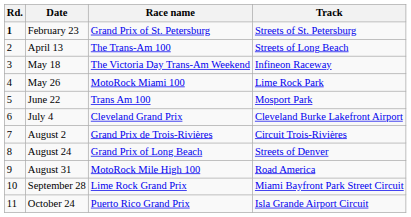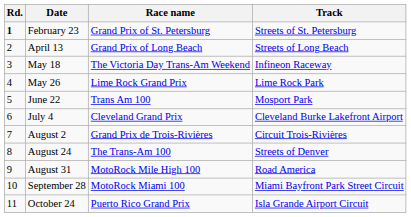 <table class="wikitable" style="font-size: 90%;">
 <tr>
 <th>Rd.</th>
 <th>Date</th>
 <th>Race name</th>
 <th>Track</th>
 </tr>
 <tr>
 <td><strong>1</strong></td>
 <td>February 23</td>
 <td><a href='#'>Grand Prix of St. Petersburg</a></td>
 <td> <a href='#'>Streets of St. Petersburg</a></td>
 </tr>
 <tr>
 <td>2</td>
 <td>April 13</td>
-<td><a href='#'>The Trans-Am 100</a></td>
+<td><a href='#'>Grand Prix of Long Beach</a></td>
 <td> <a href='#'>Streets of Long Beach</a></td>
 </tr>
 <tr>
 <td>3</td>
 <td>May 18</td>
 <td><a href='#'>The Victoria Day Trans-Am Weekend</a></td>
 <td> <a href='#'>Infineon Raceway</a></td>
 </tr>
 <tr>
 <td>4</td>
 <td>May 26</td>
-<td><a href='#'>MotoRock Miami 100</a></td>
+<td><a href='#'>Lime Rock Grand Prix</a></td>
 <td> <a href='#'>Lime Rock Park</a></td>
 </tr>
 <tr>
 <td>5</td>
 <td>June 22</td>
 <td><a href='#'>Trans Am 100</a></td>
 <td> <a href='#'>Mosport Park</a></td>
 </tr>
 <tr>
 <td>6</td>
 <td>July 4</td>
 <td><a href='#'>Cleveland Grand Prix</a></td>
 <td> <a href='#'>Cleveland Burke Lakefront Airport</a></td>
 </tr>
 <tr>
 <td>7</td>
 <td>August 2</td>
 <td><a href='#'>Grand Prix de Trois-Rivières</a></td>
 <td> <a href='#'>Circuit Trois-Rivières</a></td>
 </tr>
 <tr>
 <td>8</td>
 <td>August 24</td>
-<td><a href='#'>Grand Prix of Long Beach</a></td>
+<td><a href='#'>The Trans-Am 100</a></td>
 <td> <a href='#'>Streets of Denver</a></td>
 </tr>
 <tr>
 <td>9</td>
 <td>August 31</td>
 <td><a href='#'>MotoRock Mile High 100</a></td>
 <td> <a href='#'>Road America</a></td>
 </tr>
 <tr>
 <td>10</td>
 <td>September 28</td>
-<td><a href='#'>Lime Rock Grand Prix</a></td>
+<td><a href='#'>MotoRock Miami 100</a></td>
 <td> <a href='#'>Miami Bayfront Park Street Circuit</a></td>
 </tr>
 <tr>
 <td>11</td>
 <td>October 24</td>
 <td><a href='#'>Puerto Rico Grand Prix</a></td>
 <td> <a href='#'>Isla Grande Airport Circuit</a></td>
 </tr>
 </table>
